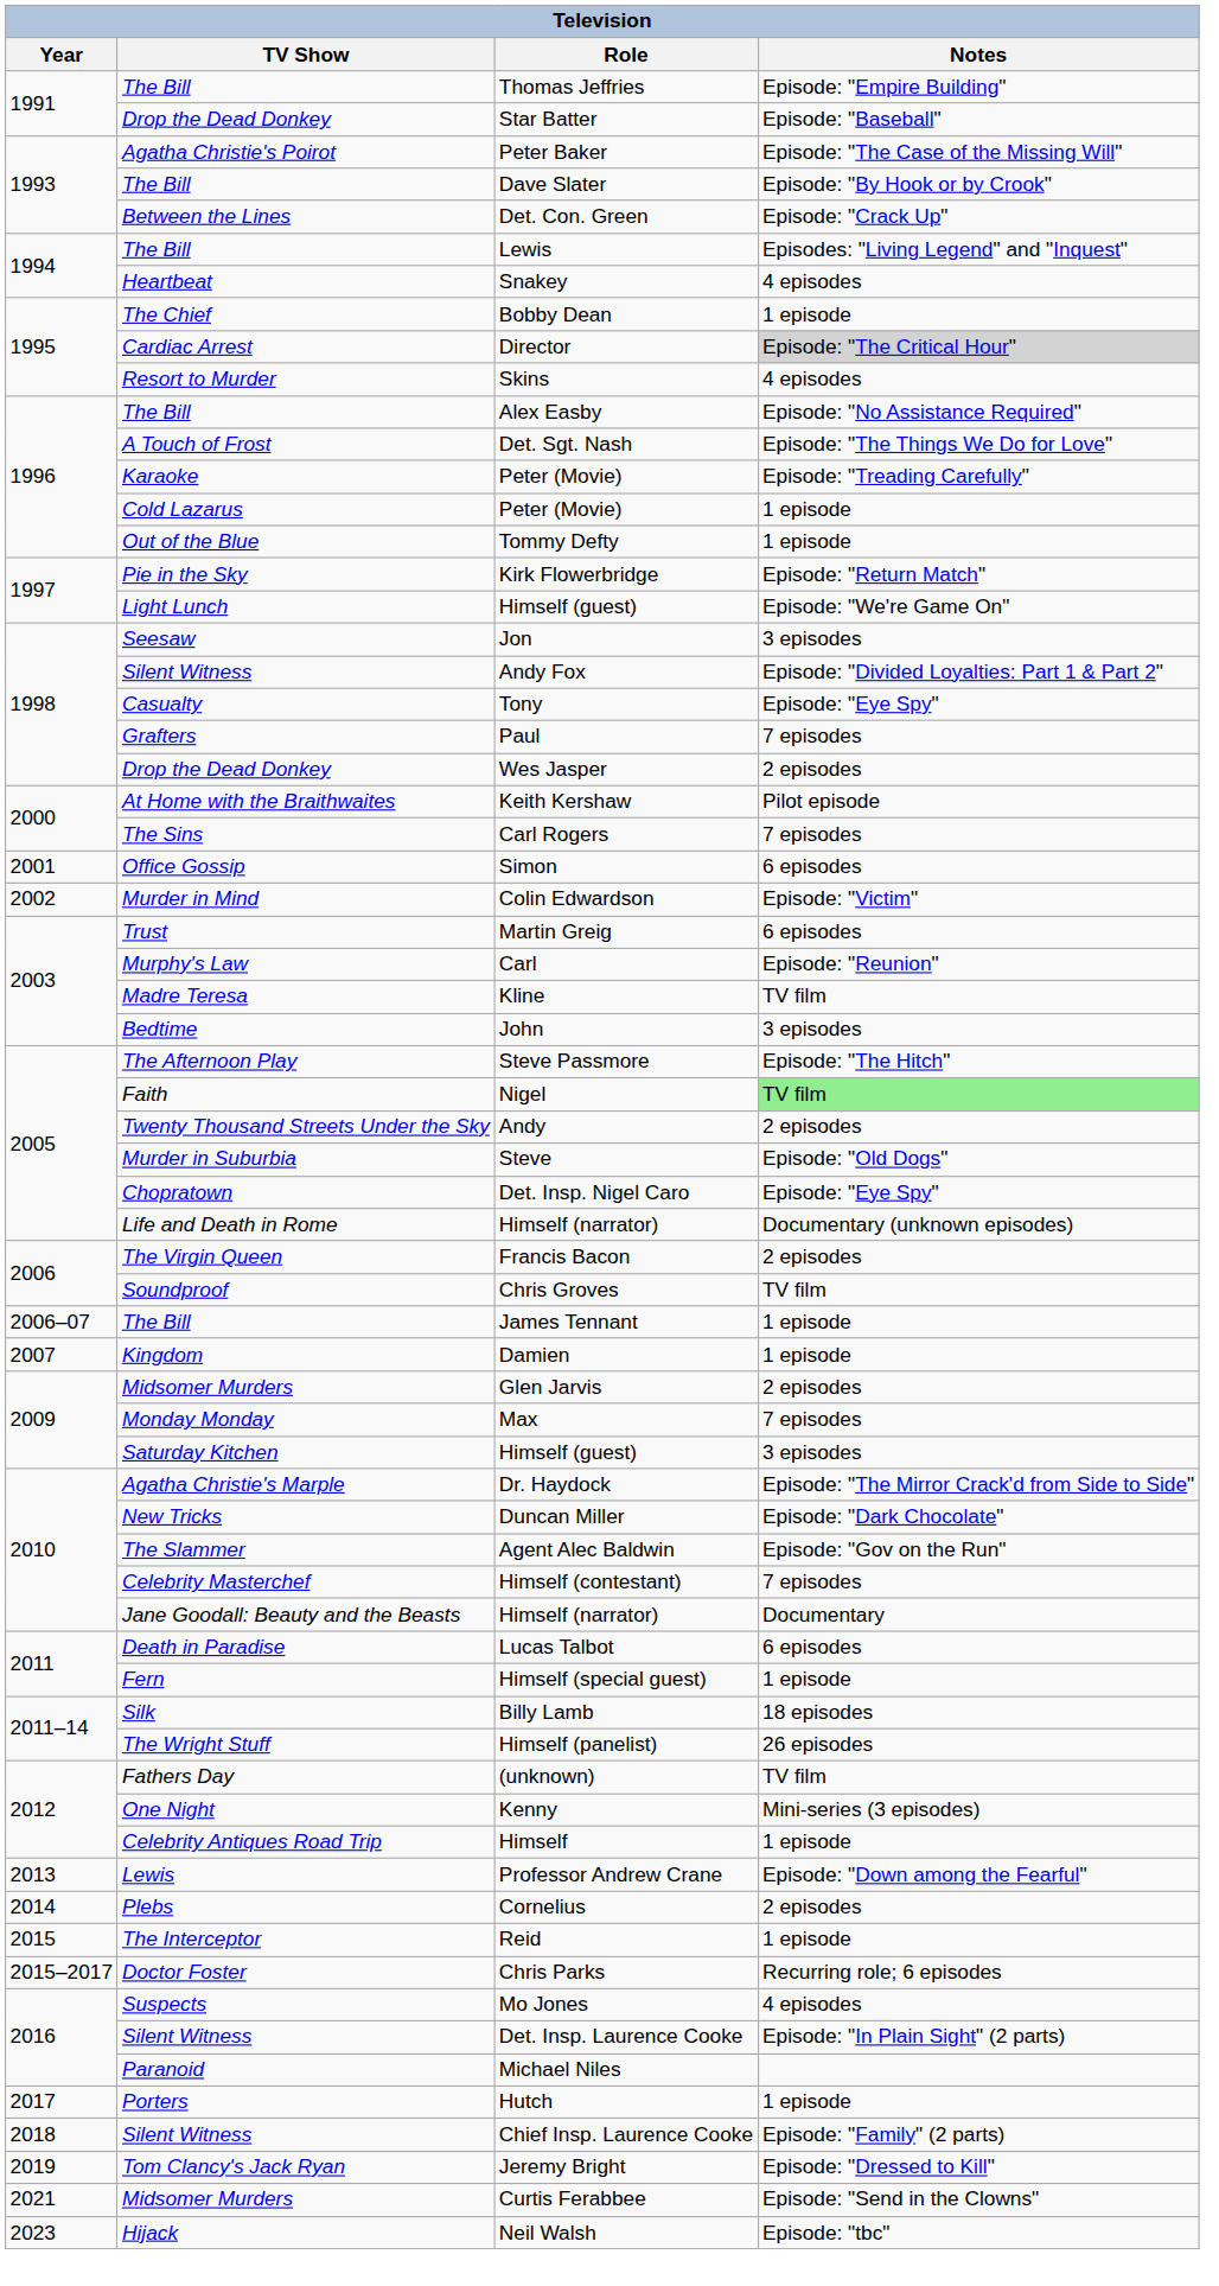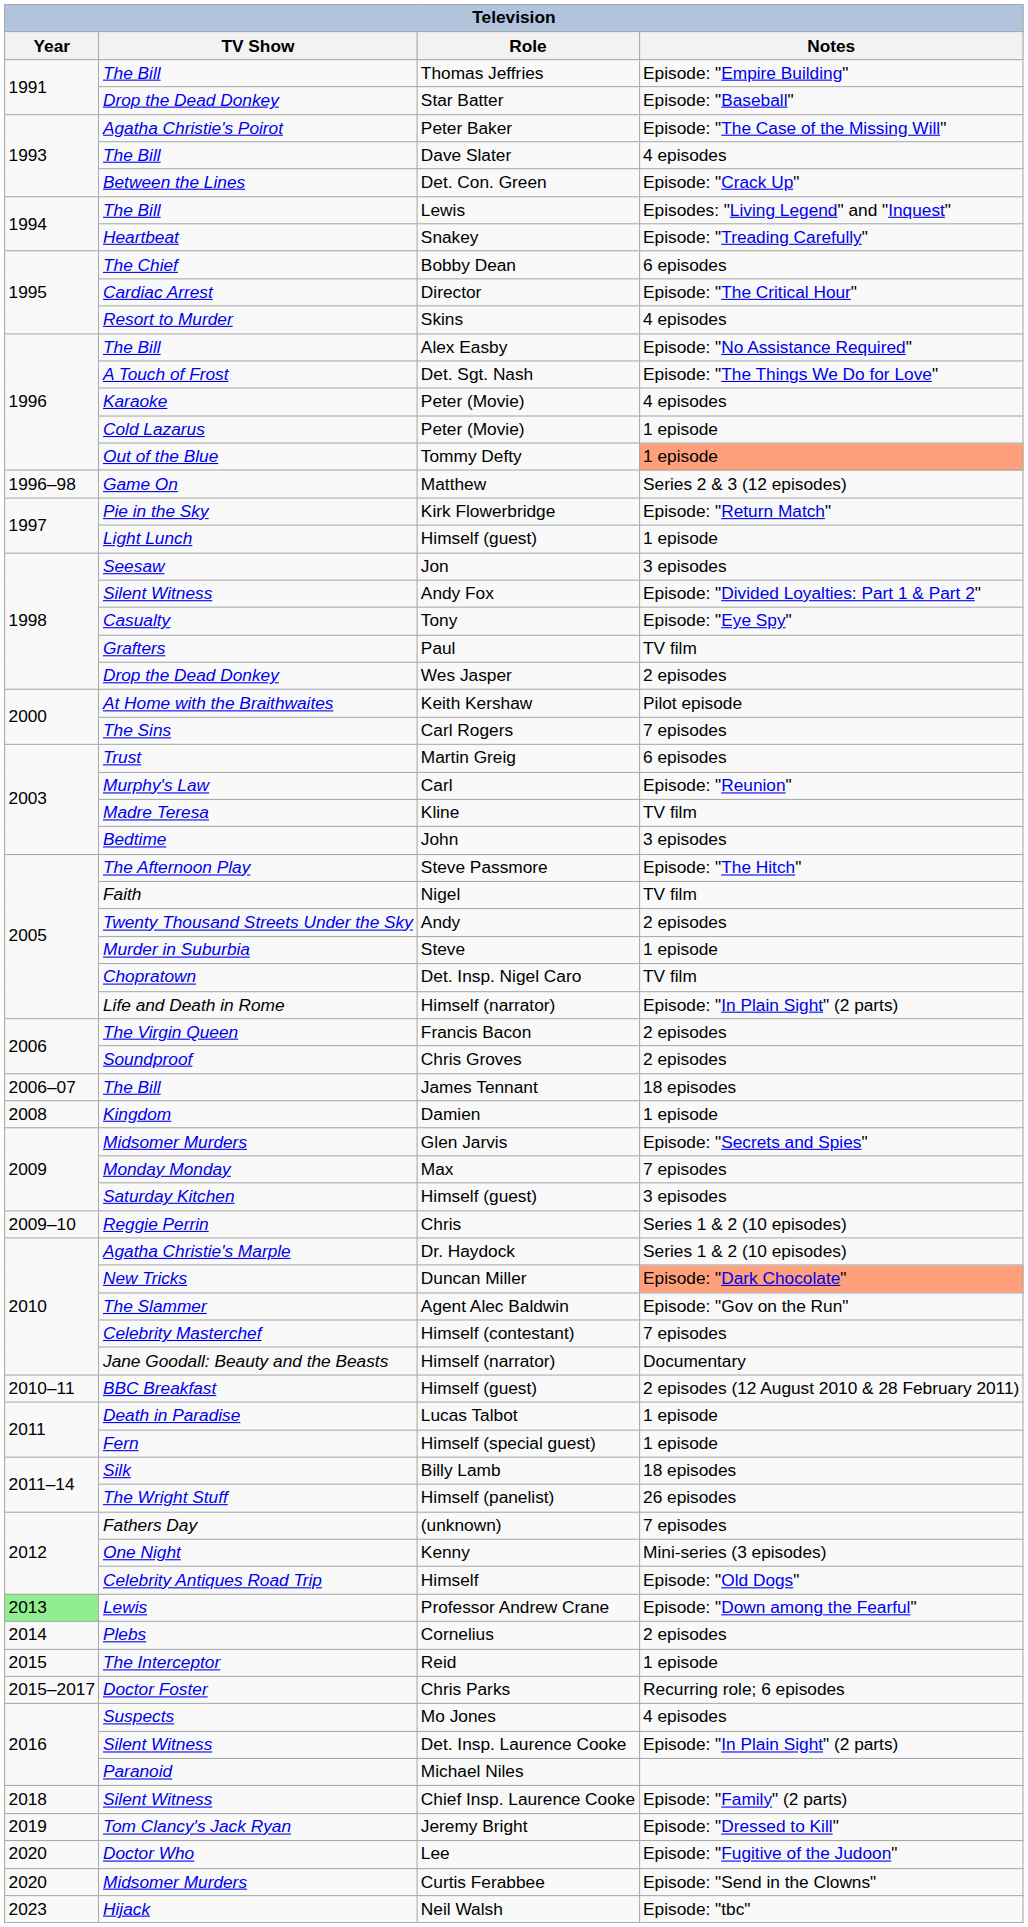 <table class="wikitable">
 <tr style="background:#ccc; text-align:center;">
 <th colspan="4" style="background: LightSteelBlue;">Television</th>
 </tr>
 <tr style="background:#ccc; text-align:center;">
 <th>Year</th>
 <th>TV Show</th>
 <th>Role</th>
 <th>Notes</th>
 </tr>
 <tr>
 <td rowspan=2>1991</td>
 <td><em><a href='#'>The Bill</a></em></td>
 <td>Thomas Jeffries</td>
 <td>Episode: "<a href='#'>Empire Building</a>"</td>
 </tr>
 <tr>
 <td><em><a href='#'>Drop the Dead Donkey</a></em></td>
 <td>Star Batter</td>
 <td>Episode: "<a href='#'>Baseball</a>"</td>
 </tr>
 <tr>
 <td rowspan=3>1993</td>
 <td><em><a href='#'>Agatha Christie's Poirot</a></em></td>
 <td>Peter Baker</td>
 <td>Episode: "<a href='#'>The Case of the Missing Will</a>"</td>
 </tr>
 <tr>
 <td><em><a href='#'>The Bill</a></em></td>
 <td>Dave Slater</td>
-<td>Episode: "<a href='#'>By Hook or by Crook</a>"</td>
+<td>4 episodes</td>
 </tr>
 <tr>
 <td><em><a href='#'>Between the Lines</a></em></td>
 <td>Det. Con. Green</td>
 <td>Episode: "<a href='#'>Crack Up</a>"</td>
 </tr>
 <tr>
 <td rowspan=2>1994</td>
 <td><em><a href='#'>The Bill</a></em></td>
 <td>Lewis</td>
 <td>Episodes: "<a href='#'>Living Legend</a>" and "<a href='#'>Inquest</a>"</td>
 </tr>
 <tr>
 <td><em><a href='#'>Heartbeat</a></em></td>
 <td>Snakey</td>
-<td>4 episodes</td>
+<td>Episode: "<a href='#'>Treading Carefully</a>"</td>
 </tr>
 <tr>
 <td rowspan=3>1995</td>
 <td><em><a href='#'>The Chief</a></em></td>
 <td>Bobby Dean</td>
-<td>1 episode</td>
+<td>6 episodes</td>
 </tr>
 <tr>
 <td><em><a href='#'>Cardiac Arrest</a></em></td>
 <td>Director</td>
-<td style="background: lightgrey;">Episode: "<a href='#'>The Critical Hour</a>"</td>
+<td>Episode: "<a href='#'>The Critical Hour</a>"</td>
 </tr>
 <tr>
 <td><em><a href='#'>Resort to Murder</a></em></td>
 <td>Skins</td>
 <td>4 episodes</td>
 </tr>
 <tr>
 <td rowspan=5>1996</td>
 <td><em><a href='#'>The Bill</a></em></td>
 <td>Alex Easby</td>
 <td>Episode: "<a href='#'>No Assistance Required</a>"</td>
 </tr>
 <tr>
 <td><em><a href='#'>A Touch of Frost</a></em></td>
 <td>Det. Sgt. Nash</td>
 <td>Episode: "<a href='#'>The Things We Do for Love</a>"</td>
 </tr>
 <tr>
 <td><em><a href='#'>Karaoke</a></em></td>
 <td>Peter (Movie)</td>
-<td>Episode: "<a href='#'>Treading Carefully</a>"</td>
+<td>4 episodes</td>
 </tr>
 <tr>
 <td><em><a href='#'>Cold Lazarus</a></em></td>
 <td>Peter (Movie)</td>
 <td>1 episode</td>
 </tr>
 <tr>
 <td><em><a href='#'>Out of the Blue</a></em></td>
 <td>Tommy Defty</td>
-<td>1 episode</td>
+<td style="background: lightsalmon;">1 episode</td>
+</tr>
+<tr>
+<td>1996–98</td>
+<td><em><a href='#'>Game On</a></em></td>
+<td>Matthew</td>
+<td>Series 2 & 3 (12 episodes)</td>
 </tr>
 <tr>
 <td rowspan=2>1997</td>
 <td><em><a href='#'>Pie in the Sky</a></em></td>
 <td>Kirk Flowerbridge</td>
 <td>Episode: "<a href='#'>Return Match</a>"</td>
 </tr>
 <tr>
 <td><em><a href='#'>Light Lunch</a></em></td>
 <td>Himself (guest)</td>
-<td>Episode: "We're Game On"</td>
+<td>1 episode</td>
 </tr>
 <tr>
 <td rowspan=5>1998</td>
 <td><em><a href='#'>Seesaw</a></em></td>
 <td>Jon</td>
 <td>3 episodes</td>
 </tr>
 <tr>
 <td><em><a href='#'>Silent Witness</a></em></td>
 <td>Andy Fox</td>
 <td>Episode: "<a href='#'>Divided Loyalties: Part 1 & Part 2</a>"</td>
 </tr>
 <tr>
 <td><em><a href='#'>Casualty</a></em></td>
 <td>Tony</td>
 <td>Episode: "<a href='#'>Eye Spy</a>"</td>
 </tr>
 <tr>
 <td><em><a href='#'>Grafters</a></em></td>
 <td>Paul</td>
-<td>7 episodes</td>
+<td>TV film</td>
 </tr>
 <tr>
 <td><em><a href='#'>Drop the Dead Donkey</a></em></td>
 <td>Wes Jasper</td>
 <td>2 episodes</td>
 </tr>
 <tr>
 <td rowspan=2>2000</td>
 <td><em><a href='#'>At Home with the Braithwaites</a></em></td>
 <td>Keith Kershaw</td>
 <td>Pilot episode</td>
 </tr>
 <tr>
 <td><em><a href='#'>The Sins</a></em></td>
 <td>Carl Rogers</td>
 <td>7 episodes</td>
-</tr>
-<tr>
-<td>2001</td>
-<td><em><a href='#'>Office Gossip</a></em></td>
-<td>Simon</td>
-<td>6 episodes</td>
-</tr>
-<tr>
-<td>2002</td>
-<td><em><a href='#'>Murder in Mind</a></em></td>
-<td>Colin Edwardson</td>
-<td>Episode: "<a href='#'>Victim</a>"</td>
 </tr>
 <tr>
 <td rowspan=4>2003</td>
 <td><em><a href='#'>Trust</a></em></td>
 <td>Martin Greig</td>
 <td>6 episodes</td>
 </tr>
 <tr>
 <td><em><a href='#'>Murphy's Law</a></em></td>
 <td>Carl</td>
 <td>Episode: "<a href='#'>Reunion</a>"</td>
 </tr>
 <tr>
 <td><em><a href='#'>Madre Teresa</a></em></td>
 <td>Kline</td>
 <td>TV film</td>
 </tr>
 <tr>
 <td><em><a href='#'>Bedtime</a></em></td>
 <td>John</td>
 <td>3 episodes</td>
 </tr>
 <tr>
 <td rowspan=6>2005</td>
 <td><em><a href='#'>The Afternoon Play</a></em></td>
 <td>Steve Passmore</td>
 <td>Episode: "<a href='#'>The Hitch</a>"</td>
 </tr>
 <tr>
 <td><em>Faith</em></td>
 <td>Nigel</td>
-<td style="background: lightgreen;">TV film</td>
+<td>TV film</td>
 </tr>
 <tr>
 <td><em><a href='#'>Twenty Thousand Streets Under the Sky</a></em></td>
 <td>Andy</td>
 <td>2 episodes</td>
 </tr>
 <tr>
 <td><em><a href='#'>Murder in Suburbia</a></em></td>
 <td>Steve</td>
-<td>Episode: "<a href='#'>Old Dogs</a>"</td>
+<td>1 episode</td>
 </tr>
 <tr>
 <td><em><a href='#'>Chopratown</a></em></td>
 <td>Det. Insp. Nigel Caro</td>
-<td>Episode: "<a href='#'>Eye Spy</a>"</td>
+<td>TV film</td>
 </tr>
 <tr>
 <td><em>Life and Death in Rome</em></td>
 <td>Himself (narrator)</td>
-<td>Documentary (unknown episodes)</td>
+<td>Episode: "<a href='#'>In Plain Sight</a>" (2 parts)</td>
 </tr>
 <tr>
 <td rowspan=2>2006</td>
 <td><em><a href='#'>The Virgin Queen</a></em></td>
 <td>Francis Bacon</td>
 <td>2 episodes</td>
 </tr>
 <tr>
 <td><em><a href='#'>Soundproof</a></em></td>
 <td>Chris Groves</td>
-<td>TV film</td>
+<td>2 episodes</td>
 </tr>
 <tr>
 <td>2006–07</td>
 <td><em><a href='#'>The Bill</a></em></td>
 <td>James Tennant</td>
-<td>1 episode</td>
+<td>18 episodes</td>
 </tr>
 <tr>
-<td>2007</td>
+<td>2008</td>
 <td><em><a href='#'>Kingdom</a></em></td>
 <td>Damien</td>
 <td>1 episode</td>
 </tr>
 <tr>
 <td rowspan=3>2009</td>
 <td><em><a href='#'>Midsomer Murders</a></em></td>
 <td>Glen Jarvis</td>
-<td>2 episodes</td>
+<td>Episode: "<a href='#'>Secrets and Spies</a>"</td>
 </tr>
 <tr>
 <td><em><a href='#'>Monday Monday</a></em></td>
 <td>Max</td>
 <td>7 episodes</td>
 </tr>
 <tr>
 <td><em><a href='#'>Saturday Kitchen</a></em></td>
 <td>Himself (guest)</td>
 <td>3 episodes</td>
 </tr>
 <tr>
+<td>2009–10</td>
+<td><em><a href='#'>Reggie Perrin</a></em></td>
+<td>Chris</td>
+<td>Series 1 & 2 (10 episodes)</td>
+</tr>
+<tr>
 <td rowspan=5>2010</td>
 <td><em><a href='#'>Agatha Christie's Marple</a></em></td>
 <td>Dr. Haydock</td>
-<td>Episode: "<a href='#'>The Mirror Crack'd from Side to Side</a>"</td>
+<td>Series 1 & 2 (10 episodes)</td>
 </tr>
 <tr>
 <td><em><a href='#'>New Tricks</a></em></td>
 <td>Duncan Miller</td>
-<td>Episode: "<a href='#'>Dark Chocolate</a>"</td>
+<td style="background: lightsalmon;">Episode: "<a href='#'>Dark Chocolate</a>"</td>
 </tr>
 <tr>
 <td><em><a href='#'>The Slammer</a></em></td>
 <td>Agent Alec Baldwin</td>
 <td>Episode: "Gov on the Run"</td>
 </tr>
 <tr>
 <td><em><a href='#'>Celebrity Masterchef</a></em></td>
 <td>Himself (contestant)</td>
 <td>7 episodes</td>
 </tr>
 <tr>
 <td><em>Jane Goodall: Beauty and the Beasts</em></td>
 <td>Himself (narrator)</td>
 <td>Documentary</td>
 </tr>
 <tr>
+<td>2010–11</td>
+<td><em><a href='#'>BBC Breakfast</a></em></td>
+<td>Himself (guest)</td>
+<td>2 episodes (12 August 2010 & 28 February 2011)</td>
+</tr>
+<tr>
 <td rowspan=2>2011</td>
 <td><em><a href='#'>Death in Paradise</a></em></td>
 <td>Lucas Talbot</td>
-<td>6 episodes</td>
+<td>1 episode</td>
 </tr>
 <tr>
 <td><em><a href='#'>Fern</a></em></td>
 <td>Himself (special guest)</td>
 <td>1 episode</td>
 </tr>
 <tr>
 <td rowspan=2>2011–14</td>
 <td><em><a href='#'>Silk</a></em></td>
 <td>Billy Lamb</td>
 <td>18 episodes</td>
 </tr>
 <tr>
 <td><em><a href='#'>The Wright Stuff</a></em></td>
 <td>Himself (panelist)</td>
 <td>26 episodes</td>
 </tr>
 <tr>
 <td rowspan=3>2012</td>
 <td><em>Fathers Day</em></td>
 <td>(unknown)</td>
-<td>TV film</td>
+<td>7 episodes</td>
 </tr>
 <tr>
 <td><em><a href='#'>One Night</a></em></td>
 <td>Kenny</td>
 <td>Mini-series (3 episodes)</td>
 </tr>
 <tr>
 <td><em><a href='#'>Celebrity Antiques Road Trip</a></em></td>
 <td>Himself</td>
-<td>1 episode</td>
+<td>Episode: "<a href='#'>Old Dogs</a>"</td>
 </tr>
 <tr>
-<td>2013</td>
+<td style="background: lightgreen;">2013</td>
 <td><em><a href='#'>Lewis</a></em></td>
 <td>Professor Andrew Crane</td>
 <td>Episode: "<a href='#'>Down among the Fearful</a>"</td>
 </tr>
 <tr>
 <td>2014</td>
 <td><em><a href='#'>Plebs</a></em></td>
 <td>Cornelius</td>
 <td>2 episodes</td>
 </tr>
 <tr>
 <td rowspan=1>2015</td>
 <td><em><a href='#'>The Interceptor</a></em></td>
 <td>Reid</td>
 <td>1 episode</td>
 </tr>
 <tr>
 <td>2015–2017</td>
 <td><em><a href='#'>Doctor Foster</a></em></td>
 <td>Chris Parks</td>
 <td>Recurring role; 6 episodes</td>
 </tr>
 <tr>
 <td rowspan=3>2016</td>
 <td><em><a href='#'>Suspects</a></em></td>
 <td>Mo Jones</td>
 <td>4 episodes</td>
 </tr>
 <tr>
 <td><em><a href='#'>Silent Witness</a></em></td>
 <td>Det. Insp. Laurence Cooke</td>
 <td>Episode: "<a href='#'>In Plain Sight</a>" (2 parts)</td>
 </tr>
 <tr>
 <td><em><a href='#'>Paranoid</a></em></td>
 <td>Michael Niles</td>
 <td></td>
 </tr>
 <tr>
-<td>2017</td>
-<td><em><a href='#'>Porters</a></em></td>
-<td>Hutch</td>
-<td>1 episode</td>
-</tr>
-<tr>
 <td>2018</td>
 <td><em><a href='#'>Silent Witness</a></em></td>
 <td>Chief Insp. Laurence Cooke</td>
 <td>Episode: "<a href='#'>Family</a>" (2 parts)</td>
 </tr>
 <tr>
 <td>2019</td>
 <td><em><a href='#'>Tom Clancy's Jack Ryan</a></em></td>
 <td>Jeremy Bright</td>
 <td>Episode: "<a href='#'>Dressed to Kill</a>"</td>
 </tr>
 <tr>
-<td>2021</td>
+<td>2020</td>
+<td><em><a href='#'>Doctor Who</a></em></td>
+<td>Lee</td>
+<td>Episode: "<a href='#'>Fugitive of the Judoon</a>"</td>
+</tr>
+<tr>
+<td>2020</td>
 <td><em><a href='#'>Midsomer Murders</a></em></td>
 <td>Curtis Ferabbee</td>
 <td>Episode: "Send in the Clowns"</td>
 </tr>
 <tr>
 <td>2023</td>
 <td><em><a href='#'>Hijack</a></em></td>
 <td>Neil Walsh</td>
 <td>Episode: "tbc"</td>
 </tr>
 </table>
